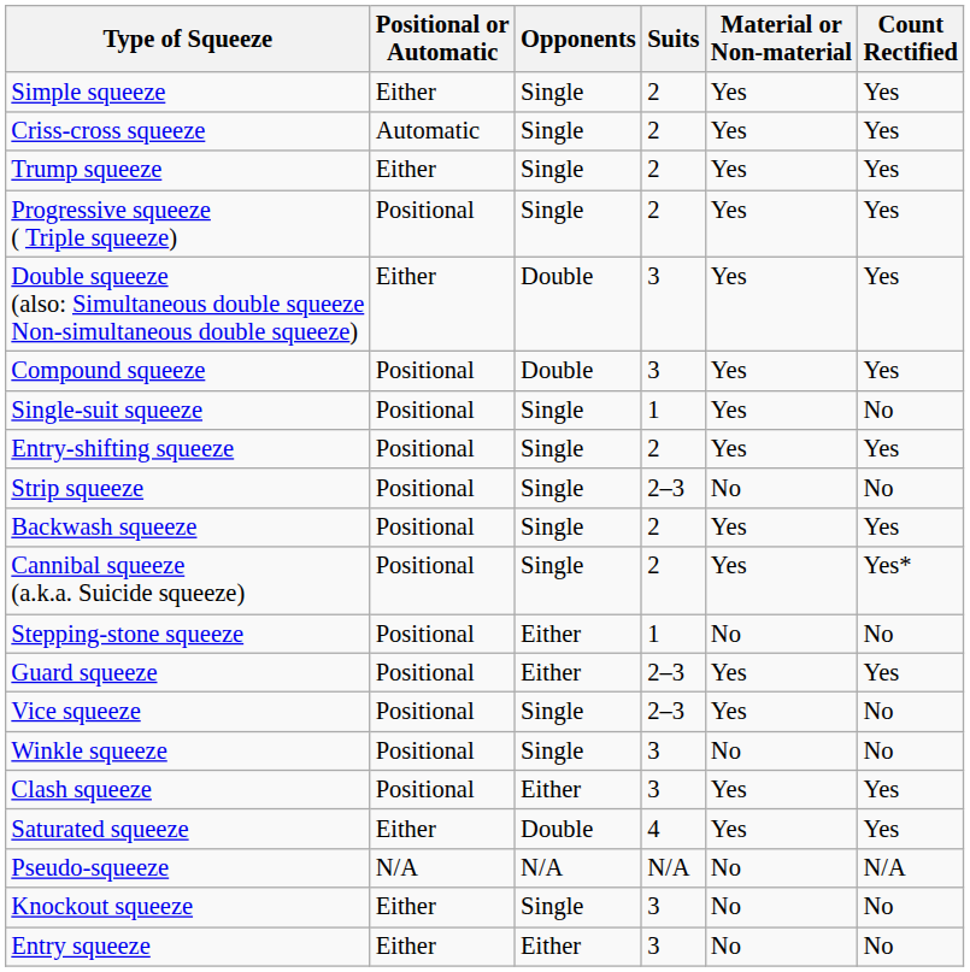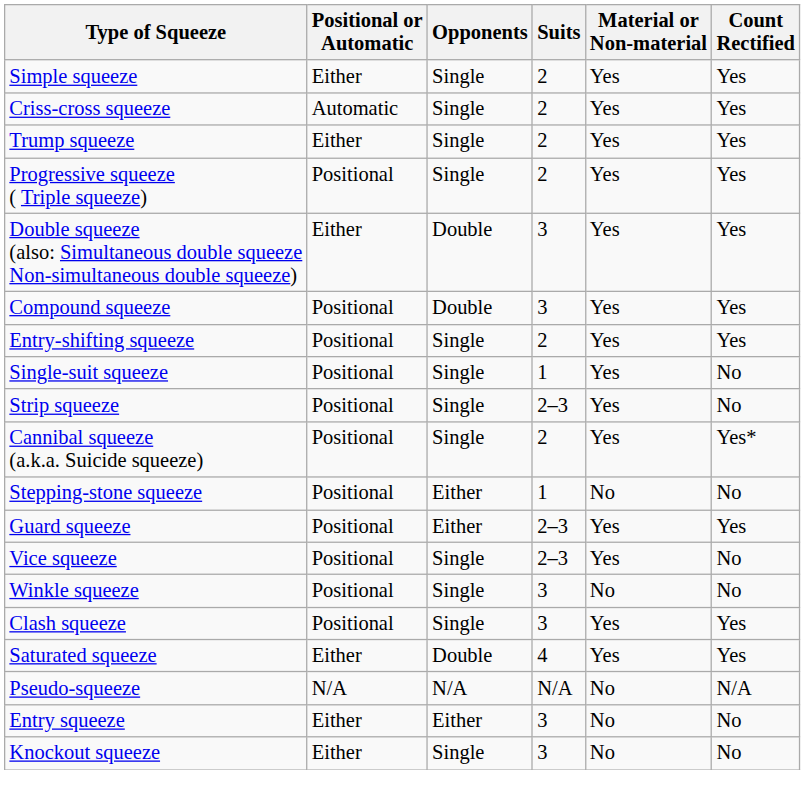 <table class="wikitable collapsible uncollapsed sortable">
 <tr>
 <th>Type of Squeeze</th>
 <th>Positional or<br>Automatic</th>
 <th>Opponents</th>
 <th>Suits</th>
 <th>Material or <br>Non-material</th>
 <th>Count<br>Rectified</th>
 </tr>
 <tr>
 <td><a href='#'>Simple squeeze</a></td>
 <td>Either</td>
 <td>Single</td>
 <td>2</td>
 <td>Yes</td>
 <td>Yes</td>
 </tr>
 <tr>
 <td><a href='#'>Criss-cross squeeze</a></td>
 <td>Automatic</td>
 <td>Single</td>
 <td>2</td>
 <td>Yes</td>
 <td>Yes</td>
 </tr>
 <tr>
 <td><a href='#'>Trump squeeze</a></td>
 <td>Either</td>
 <td>Single</td>
 <td>2</td>
 <td>Yes</td>
 <td>Yes</td>
 </tr>
 <tr>
 <td><a href='#'>Progressive squeeze</a><br>( <a href='#'>Triple squeeze</a>)</td>
 <td valign=top>Positional</td>
 <td valign=top>Single</td>
 <td valign=top>2</td>
 <td valign=top>Yes</td>
 <td valign=top>Yes</td>
 </tr>
 <tr>
 <td><a href='#'>Double squeeze</a><br>(also: <a href='#'>Simultaneous double squeeze</a><br><a href='#'>Non-simultaneous double squeeze</a>)</td>
 <td valign=top>Either</td>
 <td valign=top>Double</td>
 <td valign=top>3</td>
 <td valign=top>Yes</td>
 <td valign=top>Yes</td>
 </tr>
 <tr>
 <td><a href='#'>Compound squeeze</a></td>
 <td>Positional</td>
 <td>Double</td>
 <td>3</td>
 <td>Yes</td>
 <td>Yes</td>
 </tr>
 <tr>
+<td><a href='#'>Entry-shifting squeeze</a></td>
+<td>Positional</td>
+<td>Single</td>
+<td>2</td>
+<td>Yes</td>
+<td>Yes</td>
+</tr>
+<tr>
 <td><a href='#'>Single-suit squeeze</a></td>
 <td>Positional</td>
 <td>Single</td>
 <td>1</td>
 <td>Yes</td>
 <td>No</td>
 </tr>
 <tr>
-<td><a href='#'>Entry-shifting squeeze</a></td>
-<td>Positional</td>
-<td>Single</td>
-<td>2</td>
-<td>Yes</td>
-<td>Yes</td>
-</tr>
-<tr>
 <td><a href='#'>Strip squeeze</a></td>
 <td>Positional</td>
 <td>Single</td>
 <td>2–3</td>
+<td>Yes</td>
 <td>No</td>
-<td>No</td>
-</tr>
-<tr>
-<td><a href='#'>Backwash squeeze</a></td>
-<td>Positional</td>
-<td>Single</td>
-<td>2</td>
-<td>Yes</td>
-<td>Yes</td>
 </tr>
 <tr>
 <td><a href='#'>Cannibal squeeze</a><br>(a.k.a. Suicide squeeze)</td>
 <td valign=top>Positional</td>
 <td valign=top>Single</td>
 <td valign=top>2</td>
 <td valign=top>Yes</td>
 <td valign=top>Yes*</td>
 </tr>
 <tr>
 <td><a href='#'>Stepping-stone squeeze</a></td>
 <td>Positional</td>
 <td>Either</td>
 <td>1</td>
 <td>No</td>
 <td>No</td>
 </tr>
 <tr>
 <td><a href='#'>Guard squeeze</a></td>
 <td>Positional</td>
 <td>Either</td>
 <td>2–3</td>
 <td>Yes</td>
 <td>Yes</td>
 </tr>
 <tr>
 <td><a href='#'>Vice squeeze</a></td>
 <td>Positional</td>
 <td>Single</td>
 <td>2–3</td>
 <td>Yes</td>
 <td>No</td>
 </tr>
 <tr>
 <td><a href='#'>Winkle squeeze</a></td>
 <td>Positional</td>
 <td>Single</td>
 <td>3</td>
 <td>No</td>
 <td>No</td>
 </tr>
 <tr>
 <td><a href='#'>Clash squeeze</a></td>
 <td>Positional</td>
-<td>Either</td>
+<td valign=top>Single</td>
 <td>3</td>
 <td>Yes</td>
 <td>Yes</td>
 </tr>
 <tr>
 <td><a href='#'>Saturated squeeze</a></td>
 <td valign=top>Either</td>
 <td>Double</td>
 <td>4</td>
 <td>Yes</td>
 <td>Yes</td>
 </tr>
 <tr>
 <td><a href='#'>Pseudo-squeeze</a></td>
 <td>N/A</td>
 <td>N/A</td>
 <td>N/A</td>
 <td>No</td>
 <td>N/A</td>
 </tr>
 <tr>
+<td><a href='#'>Entry squeeze</a></td>
+<td>Either</td>
+<td>Either</td>
+<td>3</td>
+<td>No</td>
+<td>No</td>
+</tr>
+<tr>
 <td><a href='#'>Knockout squeeze</a></td>
 <td>Either</td>
 <td>Single</td>
 <td>3</td>
 <td>No</td>
 <td>No</td>
 </tr>
-<tr>
-<td><a href='#'>Entry squeeze</a></td>
-<td>Either</td>
-<td>Either</td>
-<td>3</td>
-<td>No</td>
-<td>No</td>
-</tr>
 </table>
